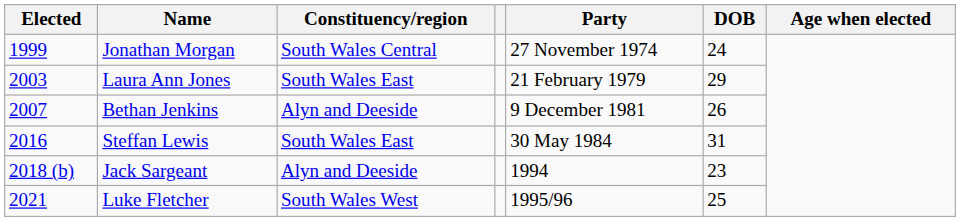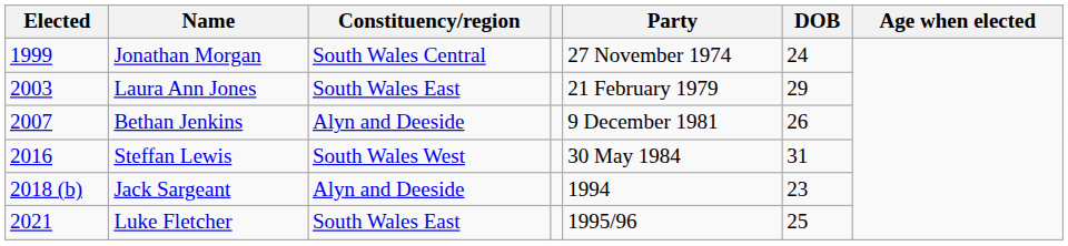 <table class="wikitable" width="800px">
 <tr>
 <th>Elected</th>
 <th>Name</th>
 <th>Constituency/region</th>
 <th class="unsortable"></th>
 <th>Party</th>
 <th>DOB</th>
 <th>Age when elected</th>
 </tr>
 <tr>
 <td><a href='#'>1999</a></td>
 <td><a href='#'>Jonathan Morgan</a></td>
 <td><a href='#'>South Wales Central</a></td>
 <td></td>
 <td>27 November 1974</td>
 <td>24</td>
 </tr>
 <tr>
 <td><a href='#'>2003</a></td>
 <td><a href='#'>Laura Ann Jones</a></td>
 <td><a href='#'>South Wales East</a></td>
 <td></td>
 <td>21 February 1979</td>
 <td>29</td>
 </tr>
 <tr>
 <td><a href='#'>2007</a></td>
 <td><a href='#'>Bethan Jenkins</a></td>
 <td><a href='#'>Alyn and Deeside</a></td>
 <td></td>
 <td>9 December 1981</td>
 <td>26</td>
 </tr>
 <tr>
 <td><a href='#'>2016</a></td>
 <td><a href='#'>Steffan Lewis</a></td>
-<td><a href='#'>South Wales East</a></td>
+<td><a href='#'>South Wales West</a></td>
 <td></td>
 <td>30 May 1984</td>
 <td>31</td>
 </tr>
 <tr>
 <td><a href='#'>2018 (b)</a></td>
 <td><a href='#'>Jack Sargeant</a></td>
 <td><a href='#'>Alyn and Deeside</a></td>
 <td></td>
 <td>1994</td>
 <td>23</td>
 </tr>
 <tr>
 <td><a href='#'>2021</a></td>
 <td><a href='#'>Luke Fletcher</a></td>
-<td><a href='#'>South Wales West</a></td>
+<td><a href='#'>South Wales East</a></td>
 <td></td>
 <td>1995/96</td>
 <td>25</td>
 </tr>
 </table>
